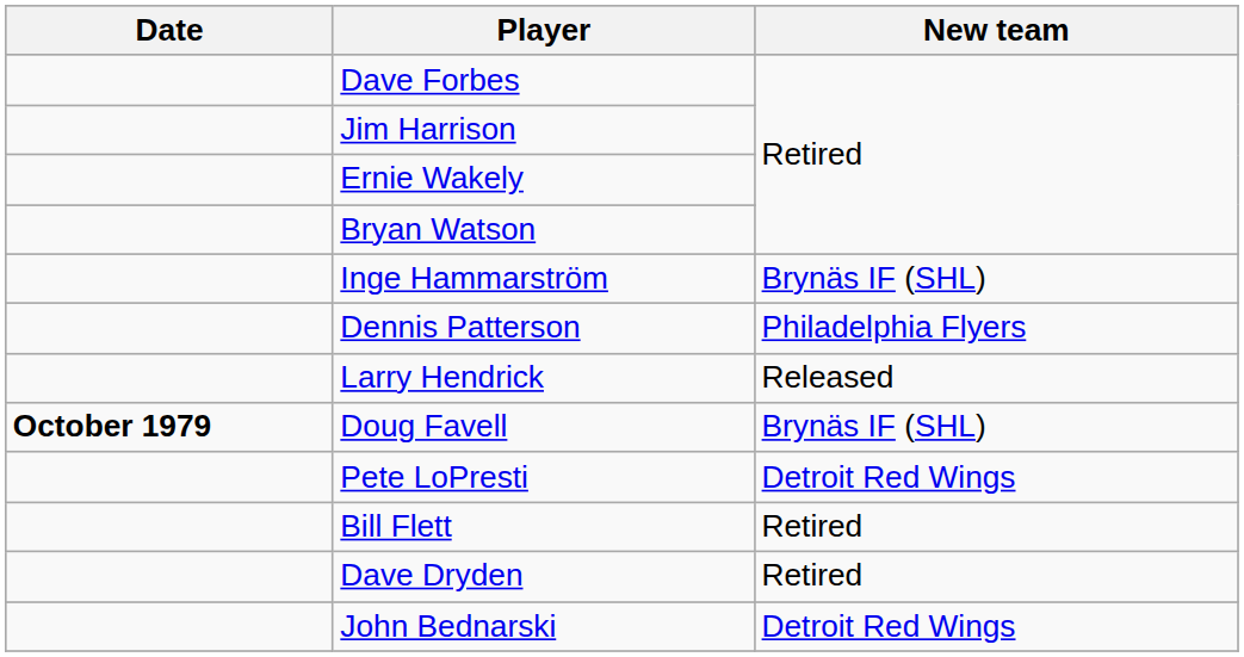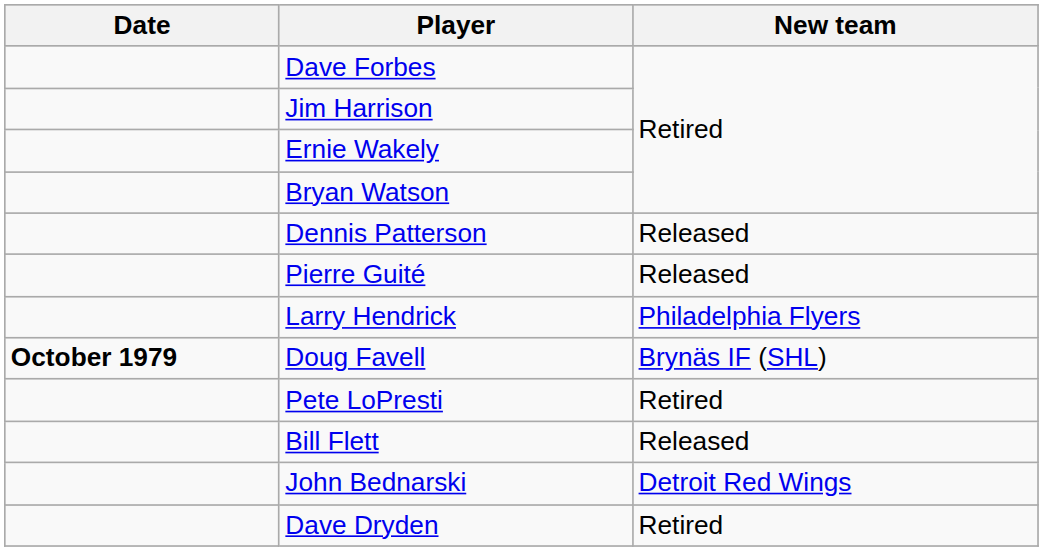 <table class="wikitable">
 <tr style="background:#ddd; text-align:center;">
 <th style="width: 10em;">Date</th>
 <th style="width: 13em;">Player</th>
 <th style="width: 15em;">New team</th>
 </tr>
 <tr>
 <td></td>
 <td><a href='#'>Dave Forbes</a></td>
 <td rowspan=4>Retired</td>
 </tr>
 <tr>
 <td></td>
 <td><a href='#'>Jim Harrison</a></td>
 </tr>
 <tr>
 <td></td>
 <td><a href='#'>Ernie Wakely</a></td>
 </tr>
 <tr>
 <td></td>
 <td><a href='#'>Bryan Watson</a></td>
 </tr>
 <tr>
 <td></td>
-<td><a href='#'>Inge Hammarström</a></td>
-<td><a href='#'>Brynäs IF</a> (<a href='#'>SHL</a>)</td>
+<td><a href='#'>Dennis Patterson</a></td>
+<td>Released</td>
 </tr>
 <tr>
 <td></td>
-<td><a href='#'>Dennis Patterson</a></td>
-<td><a href='#'>Philadelphia Flyers</a></td>
+<td><a href='#'>Pierre Guité</a></td>
+<td>Released</td>
 </tr>
 <tr>
 <td></td>
 <td><a href='#'>Larry Hendrick</a></td>
-<td>Released</td>
+<td><a href='#'>Philadelphia Flyers</a></td>
 </tr>
 <tr>
 <td><strong>October 1979</strong></td>
 <td><a href='#'>Doug Favell</a></td>
 <td><a href='#'>Brynäs IF</a> (<a href='#'>SHL</a>)</td>
 </tr>
 <tr>
 <td></td>
 <td><a href='#'>Pete LoPresti</a></td>
-<td><a href='#'>Detroit Red Wings</a></td>
+<td>Retired</td>
 </tr>
 <tr>
 <td></td>
 <td><a href='#'>Bill Flett</a></td>
-<td>Retired</td>
+<td>Released</td>
+</tr>
+<tr>
+<td></td>
+<td><a href='#'>John Bednarski</a></td>
+<td><a href='#'>Detroit Red Wings</a></td>
 </tr>
 <tr>
 <td></td>
 <td><a href='#'>Dave Dryden</a></td>
 <td>Retired</td>
 </tr>
-<tr>
-<td></td>
-<td><a href='#'>John Bednarski</a></td>
-<td><a href='#'>Detroit Red Wings</a></td>
-</tr>
 </table>
